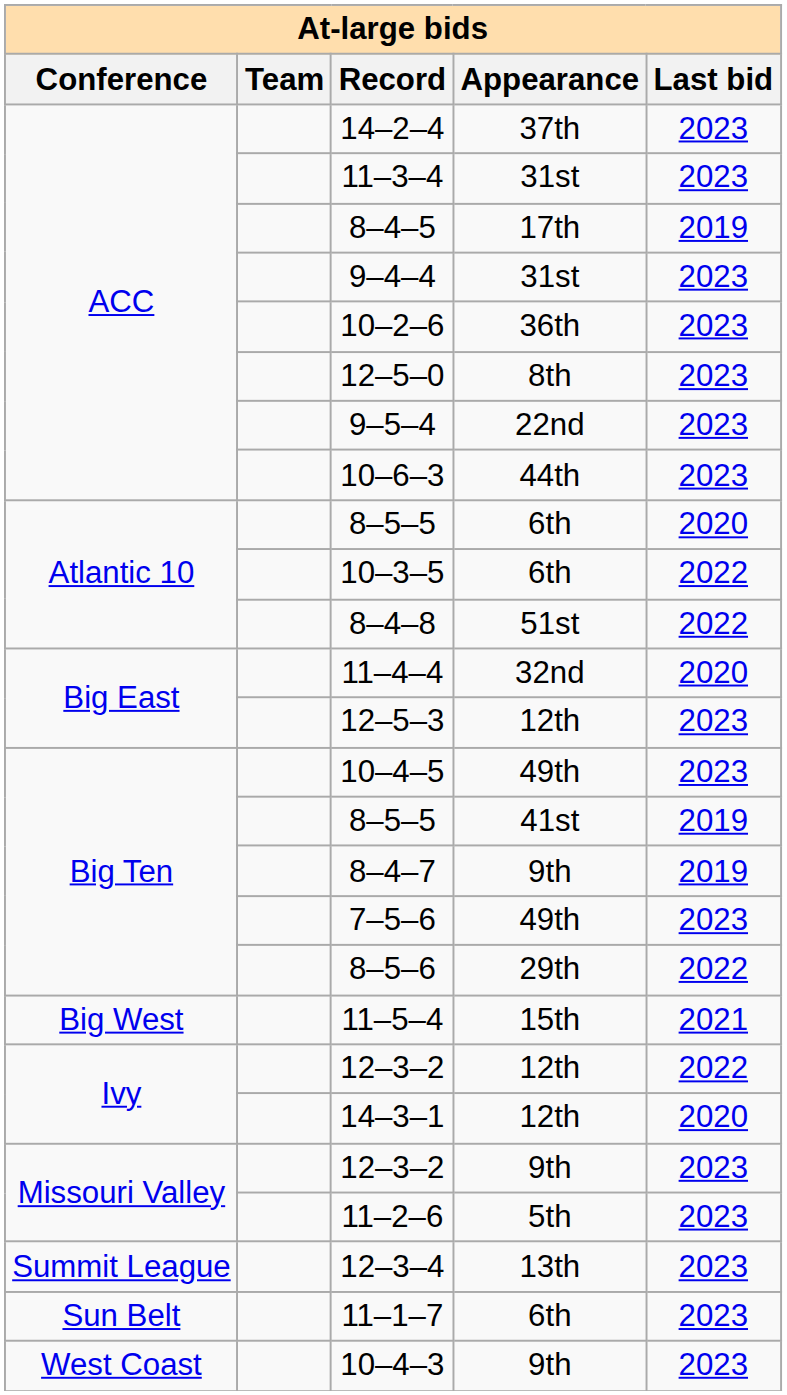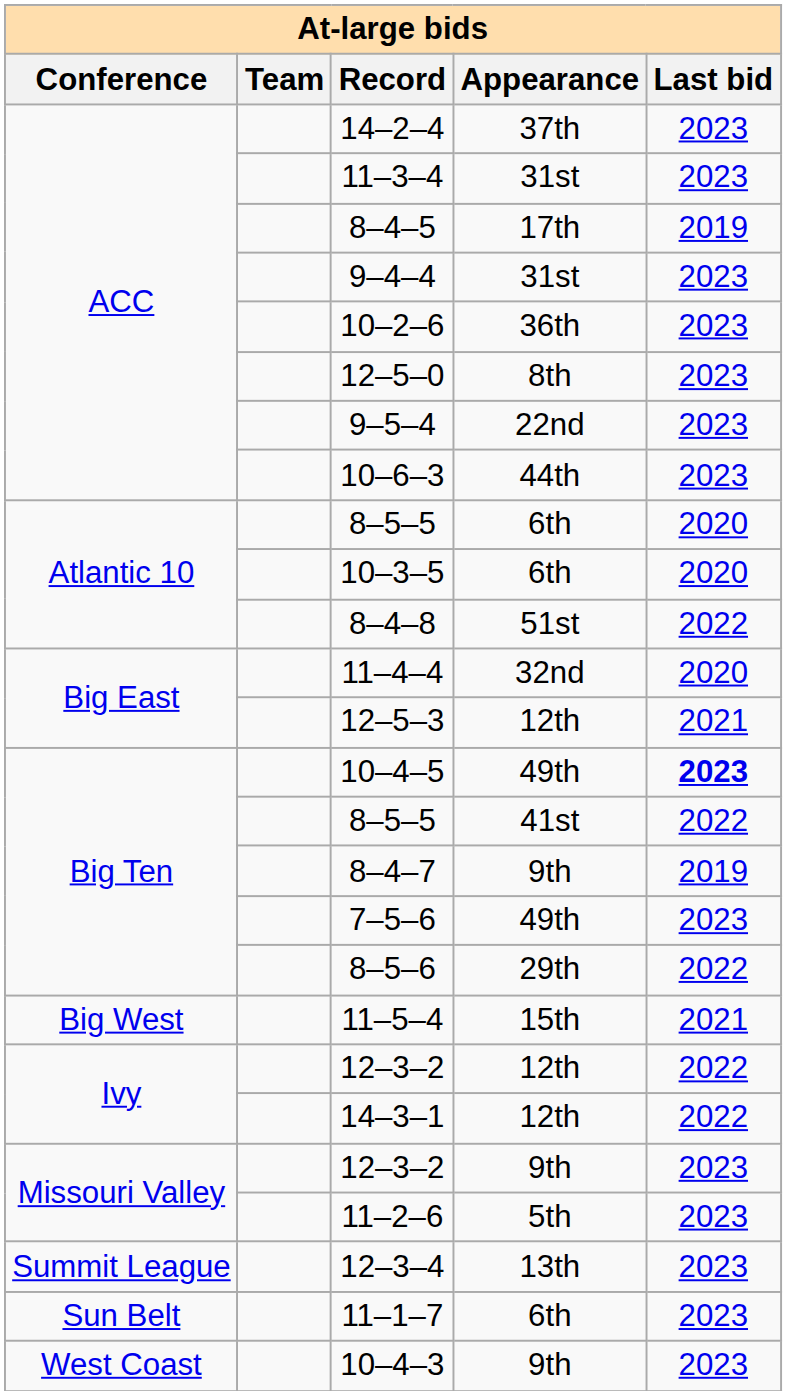 <table class="wikitable sortable plainrowheaders" style="text-align:center;">
 <tr>
 <th colspan="6" style="background:#ffdead;">At-large bids</th>
 </tr>
 <tr>
 <th scope="col">Conference</th>
 <th scope="col">Team</th>
 <th scope="col" data-sort-type="number">Record</th>
 <th scope="col">Appearance</th>
 <th scope="col">Last bid</th>
 </tr>
 <tr>
 <td rowspan=8><a href='#'>ACC</a></td>
 <td style=><a href='#'></a></td>
 <td>14–2–4</td>
 <td>37th</td>
 <td><a href='#'>2023</a></td>
 </tr>
 <tr>
 <td style=><a href='#'></a></td>
 <td>11–3–4</td>
 <td>31st</td>
 <td><a href='#'>2023</a></td>
 </tr>
 <tr>
 <td style=><a href='#'></a></td>
 <td>8–4–5</td>
 <td>17th</td>
 <td><a href='#'>2019</a></td>
 </tr>
 <tr>
 <td style=><a href='#'></a></td>
 <td>9–4–4</td>
 <td>31st</td>
 <td><a href='#'>2023</a></td>
 </tr>
 <tr>
 <td style=><a href='#'></a></td>
 <td>10–2–6</td>
 <td>36th</td>
 <td><a href='#'>2023</a></td>
 </tr>
 <tr>
 <td style=><a href='#'></a></td>
 <td>12–5–0</td>
 <td>8th</td>
 <td><a href='#'>2023</a></td>
 </tr>
 <tr>
 <td style=><a href='#'></a></td>
 <td>9–5–4</td>
 <td>22nd</td>
 <td><a href='#'>2023</a></td>
 </tr>
 <tr>
 <td style=><a href='#'></a></td>
 <td>10–6–3</td>
 <td>44th</td>
 <td><a href='#'>2023</a></td>
 </tr>
 <tr>
 <td rowspan=3><a href='#'>Atlantic 10</a></td>
 <td style=><a href='#'></a></td>
 <td>8–5–5</td>
 <td>6th</td>
 <td><a href='#'>2020</a></td>
 </tr>
 <tr>
 <td style=><a href='#'></a></td>
 <td>10–3–5</td>
 <td>6th</td>
-<td><a href='#'>2022</a></td>
+<td><a href='#'>2020</a></td>
 </tr>
 <tr>
 <td style=><a href='#'></a></td>
 <td>8–4–8</td>
 <td>51st</td>
 <td><a href='#'>2022</a></td>
 </tr>
 <tr>
 <td rowspan=2><a href='#'>Big East</a></td>
 <td style=><a href='#'></a></td>
 <td>11–4–4</td>
 <td>32nd</td>
 <td><a href='#'>2020</a></td>
 </tr>
 <tr>
 <td style=><a href='#'></a></td>
 <td>12–5–3</td>
 <td>12th</td>
-<td><a href='#'>2023</a></td>
+<td><a href='#'>2021</a></td>
 </tr>
 <tr>
 <td rowspan=5><a href='#'>Big Ten</a></td>
 <td style=><a href='#'></a></td>
 <td>10–4–5</td>
 <td>49th</td>
-<td><a href='#'>2023</a></td>
+<td><strong><a href='#'>2023</a></strong></td>
 </tr>
 <tr>
 <td style=><a href='#'></a></td>
 <td>8–5–5</td>
 <td>41st</td>
-<td><a href='#'>2019</a></td>
+<td><a href='#'>2022</a></td>
 </tr>
 <tr>
 <td style=><a href='#'></a></td>
 <td>8–4–7</td>
 <td>9th</td>
 <td><a href='#'>2019</a></td>
 </tr>
 <tr>
 <td style=><a href='#'></a></td>
 <td>7–5–6</td>
 <td>49th</td>
 <td><a href='#'>2023</a></td>
 </tr>
 <tr>
 <td style=><a href='#'></a></td>
 <td>8–5–6</td>
 <td>29th</td>
 <td><a href='#'>2022</a></td>
 </tr>
 <tr>
 <td><a href='#'>Big West</a></td>
 <td style=><a href='#'></a></td>
 <td>11–5–4</td>
 <td>15th</td>
 <td><a href='#'>2021</a></td>
 </tr>
 <tr>
 <td rowspan=2><a href='#'>Ivy</a></td>
 <td style=><a href='#'></a></td>
 <td>12–3–2</td>
 <td>12th</td>
 <td><a href='#'>2022</a></td>
 </tr>
 <tr>
 <td style=><a href='#'></a></td>
 <td>14–3–1</td>
 <td>12th</td>
-<td><a href='#'>2020</a></td>
+<td><a href='#'>2022</a></td>
 </tr>
 <tr>
 <td rowspan=2><a href='#'>Missouri Valley</a></td>
 <td style=><a href='#'></a></td>
 <td>12–3–2</td>
 <td>9th</td>
 <td><a href='#'>2023</a></td>
 </tr>
 <tr>
 <td style=><a href='#'></a></td>
 <td>11–2–6</td>
 <td>5th</td>
 <td><a href='#'>2023</a></td>
 </tr>
 <tr>
 <td><a href='#'>Summit League</a></td>
 <td style=><a href='#'></a></td>
 <td>12–3–4</td>
 <td>13th</td>
 <td><a href='#'>2023</a></td>
 </tr>
 <tr>
 <td><a href='#'>Sun Belt</a></td>
 <td style=><a href='#'></a></td>
 <td>11–1–7</td>
 <td>6th</td>
 <td><a href='#'>2023</a></td>
 </tr>
 <tr>
 <td><a href='#'>West Coast</a></td>
 <td style=><a href='#'></a></td>
 <td>10–4–3</td>
 <td>9th</td>
 <td><a href='#'>2023</a></td>
 </tr>
 <tr>
 </tr>
 </table>
